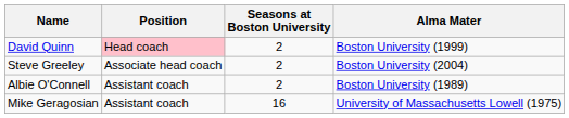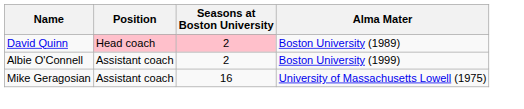 <table class="wikitable" border="1" style="font-size:90%;">
 <tr>
 <th>Name</th>
 <th>Position</th>
 <th>Seasons at<br>Boston University</th>
 <th>Alma Mater</th>
 </tr>
 <tr>
 <td><a href='#'>David Quinn</a></td>
 <td style="background: pink;">Head coach</td>
-<td align=center>2</td>
-<td><a href='#'>Boston University</a> (1999)</td>
-</tr>
-<tr>
-<td>Steve Greeley</td>
-<td>Associate head coach</td>
-<td align=center>2</td>
-<td><a href='#'>Boston University</a> (2004)</td>
+<td align=center style="background: pink;">2</td>
+<td><a href='#'>Boston University</a> (1989)</td>
 </tr>
 <tr>
 <td>Albie O'Connell</td>
 <td>Assistant coach</td>
 <td align=center>2</td>
-<td><a href='#'>Boston University</a> (1989)</td>
+<td><a href='#'>Boston University</a> (1999)</td>
 </tr>
 <tr>
 <td>Mike Geragosian</td>
 <td>Assistant coach</td>
 <td align=center>16</td>
 <td><a href='#'>University of Massachusetts Lowell</a> (1975)</td>
 </tr>
 </table>
